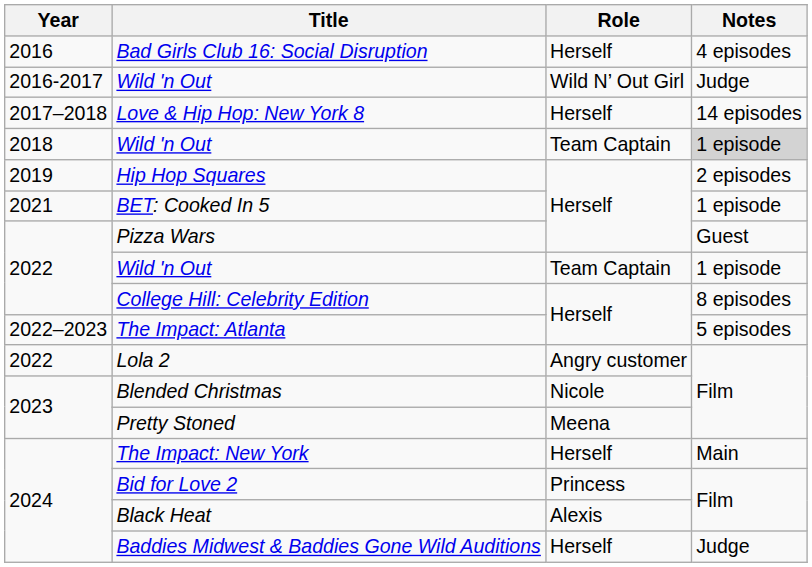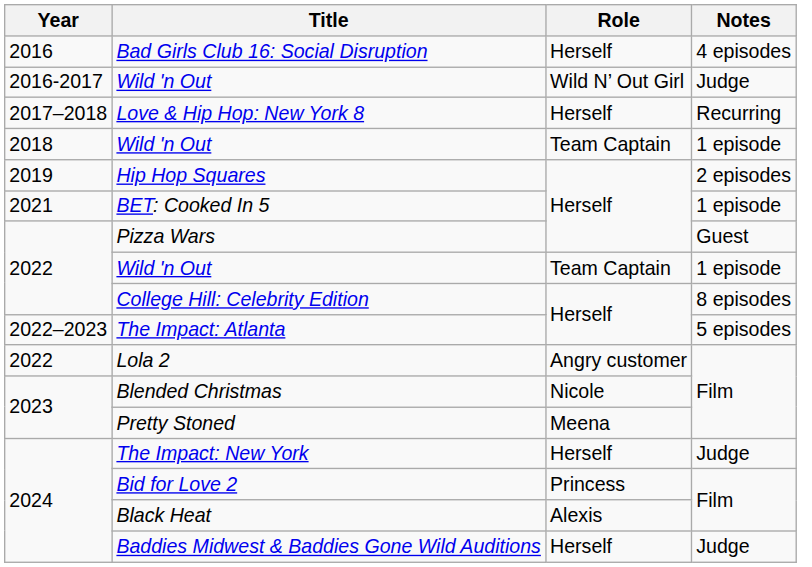 <table class="wikitable" style="font-size: 90%">
 <tr style="text-align:center;">
 <th>Year</th>
 <th>Title</th>
 <th>Role</th>
 <th>Notes</th>
 </tr>
 <tr>
 <td>2016</td>
 <td><em><a href='#'>Bad Girls Club 16: Social Disruption</a></em></td>
 <td>Herself</td>
 <td>4 episodes</td>
 </tr>
 <tr>
 <td>2016-2017</td>
 <td><em><a href='#'>Wild 'n Out</a></em></td>
 <td>Wild N’ Out Girl</td>
 <td>Judge</td>
 </tr>
 <tr>
 <td>2017–2018</td>
 <td><em><a href='#'>Love & Hip Hop: New York 8</a></em></td>
 <td>Herself</td>
-<td>14 episodes</td>
+<td>Recurring</td>
 </tr>
 <tr>
 <td>2018</td>
 <td><em><a href='#'>Wild 'n Out</a></em></td>
 <td>Team Captain</td>
-<td style="background: lightgrey;">1 episode</td>
+<td>1 episode</td>
 </tr>
 <tr>
 <td>2019</td>
 <td><em><a href='#'>Hip Hop Squares</a></em></td>
 <td rowspan="3">Herself</td>
 <td>2 episodes</td>
 </tr>
 <tr>
 <td>2021</td>
 <td><em><a href='#'>BET</a>: Cooked In 5</em></td>
 <td>1 episode</td>
 </tr>
 <tr>
 <td rowspan="3">2022</td>
 <td><em>Pizza Wars</em></td>
 <td>Guest</td>
 </tr>
 <tr>
 <td><em><a href='#'>Wild 'n Out</a></em></td>
 <td>Team Captain</td>
 <td>1 episode</td>
 </tr>
 <tr>
 <td><em><a href='#'>College Hill: Celebrity Edition</a></em></td>
 <td rowspan="2">Herself</td>
 <td>8 episodes</td>
 </tr>
 <tr>
 <td>2022–2023</td>
 <td><em><a href='#'>The Impact: Atlanta</a></em></td>
 <td>5 episodes</td>
 </tr>
 <tr>
 <td>2022</td>
 <td><em>Lola 2 </em></td>
 <td>Angry customer</td>
 <td rowspan="3">Film</td>
 </tr>
 <tr>
 <td rowspan="2">2023</td>
 <td><em>Blended Christmas</em></td>
 <td>Nicole</td>
 </tr>
 <tr>
 <td><em>Pretty Stoned </em></td>
 <td>Meena</td>
 </tr>
 <tr>
 <td rowspan="4">2024</td>
 <td><em><a href='#'>The Impact: New York</a></em></td>
 <td>Herself</td>
-<td>Main</td>
+<td>Judge</td>
 </tr>
 <tr>
 <td><em><a href='#'>Bid for Love 2</a></em></td>
 <td>Princess</td>
 <td rowspan="2">Film</td>
 </tr>
 <tr>
 <td><em>Black Heat</em></td>
 <td>Alexis</td>
 </tr>
 <tr>
 <td><em><a href='#'>Baddies Midwest & Baddies Gone Wild Auditions</a></em></td>
 <td>Herself</td>
 <td>Judge</td>
 </tr>
 </table>
